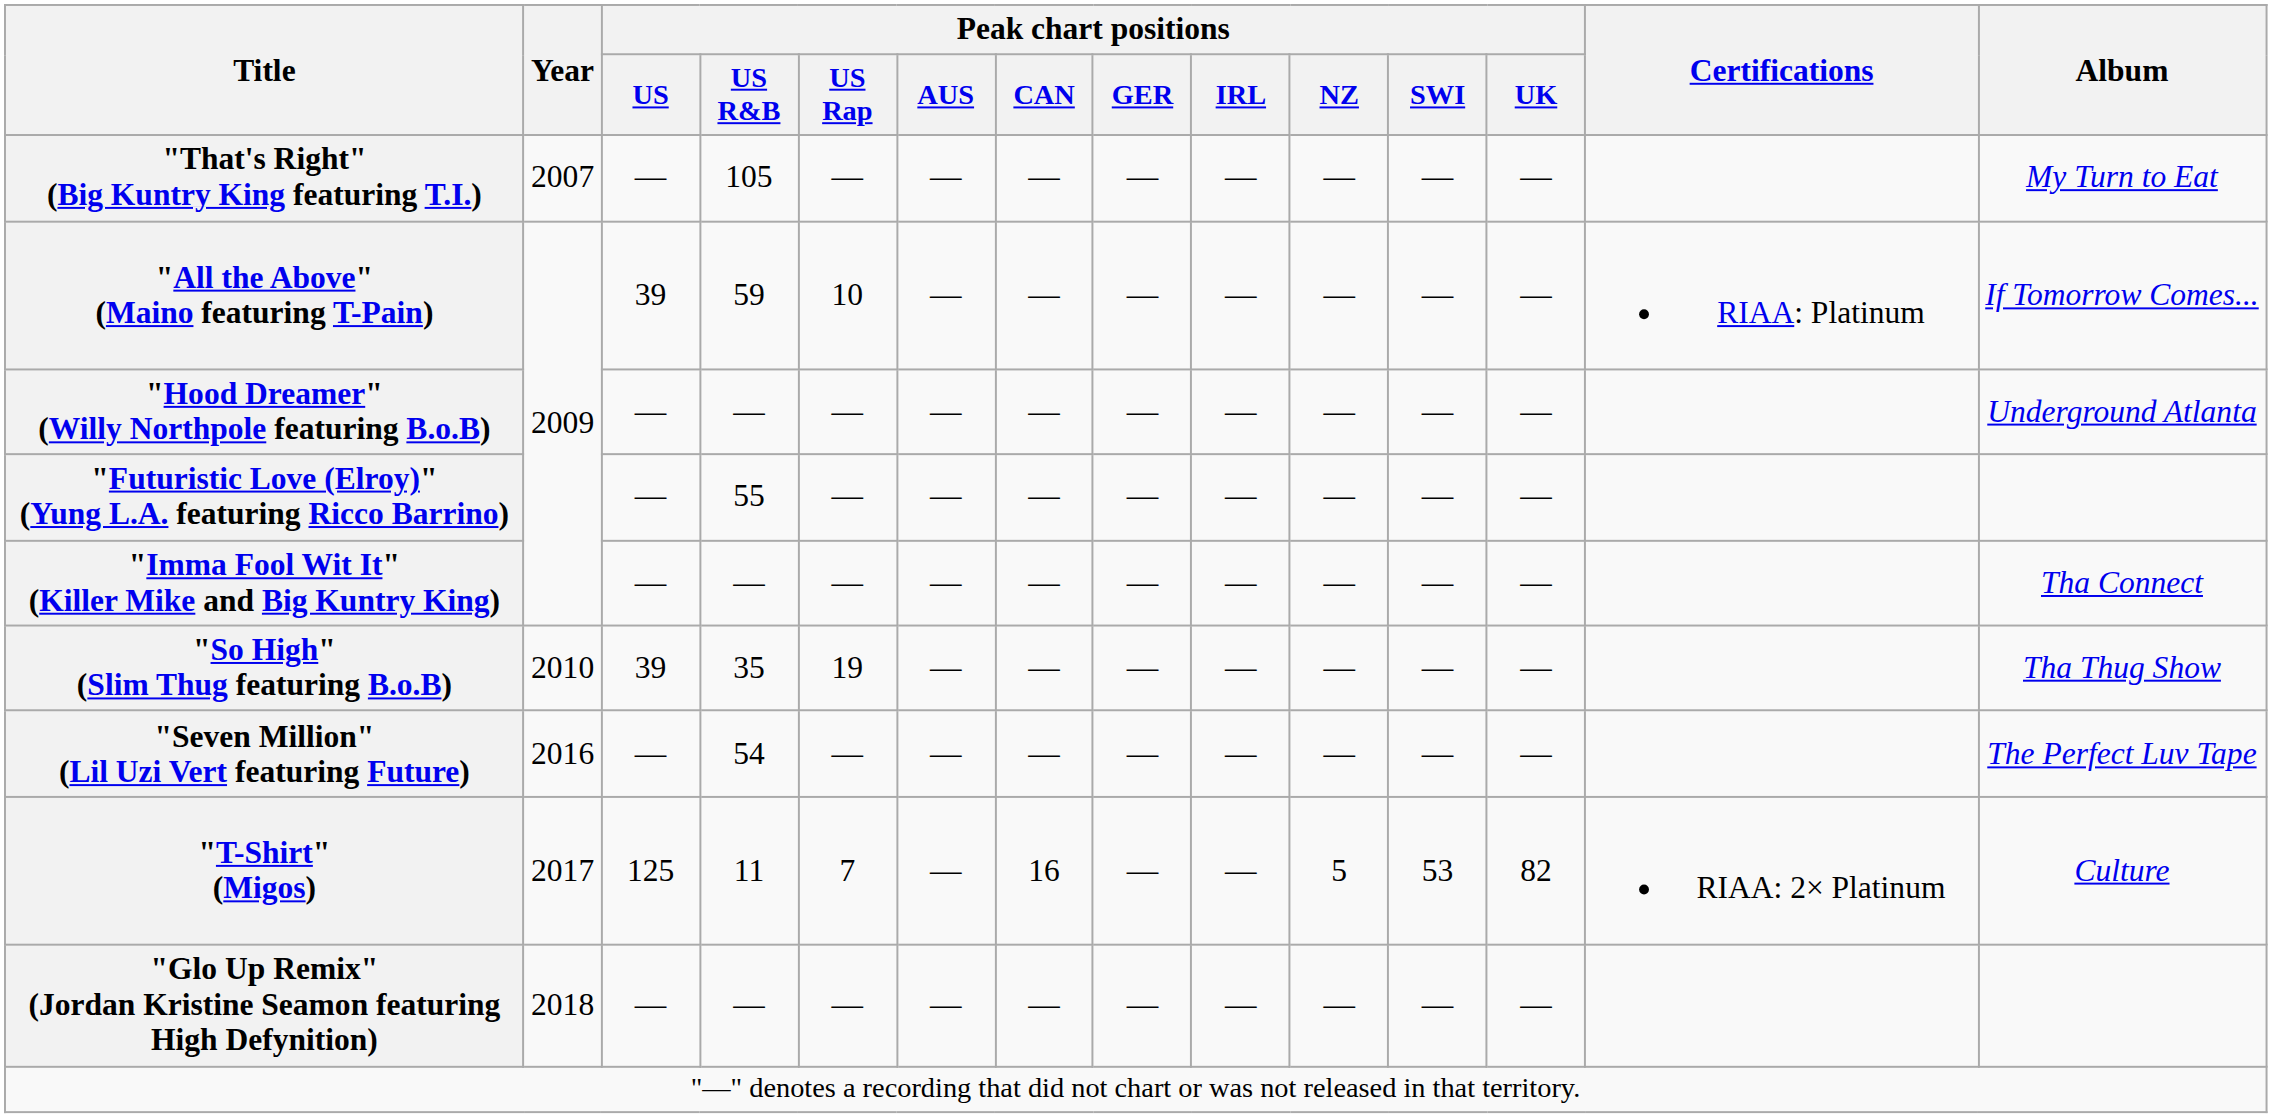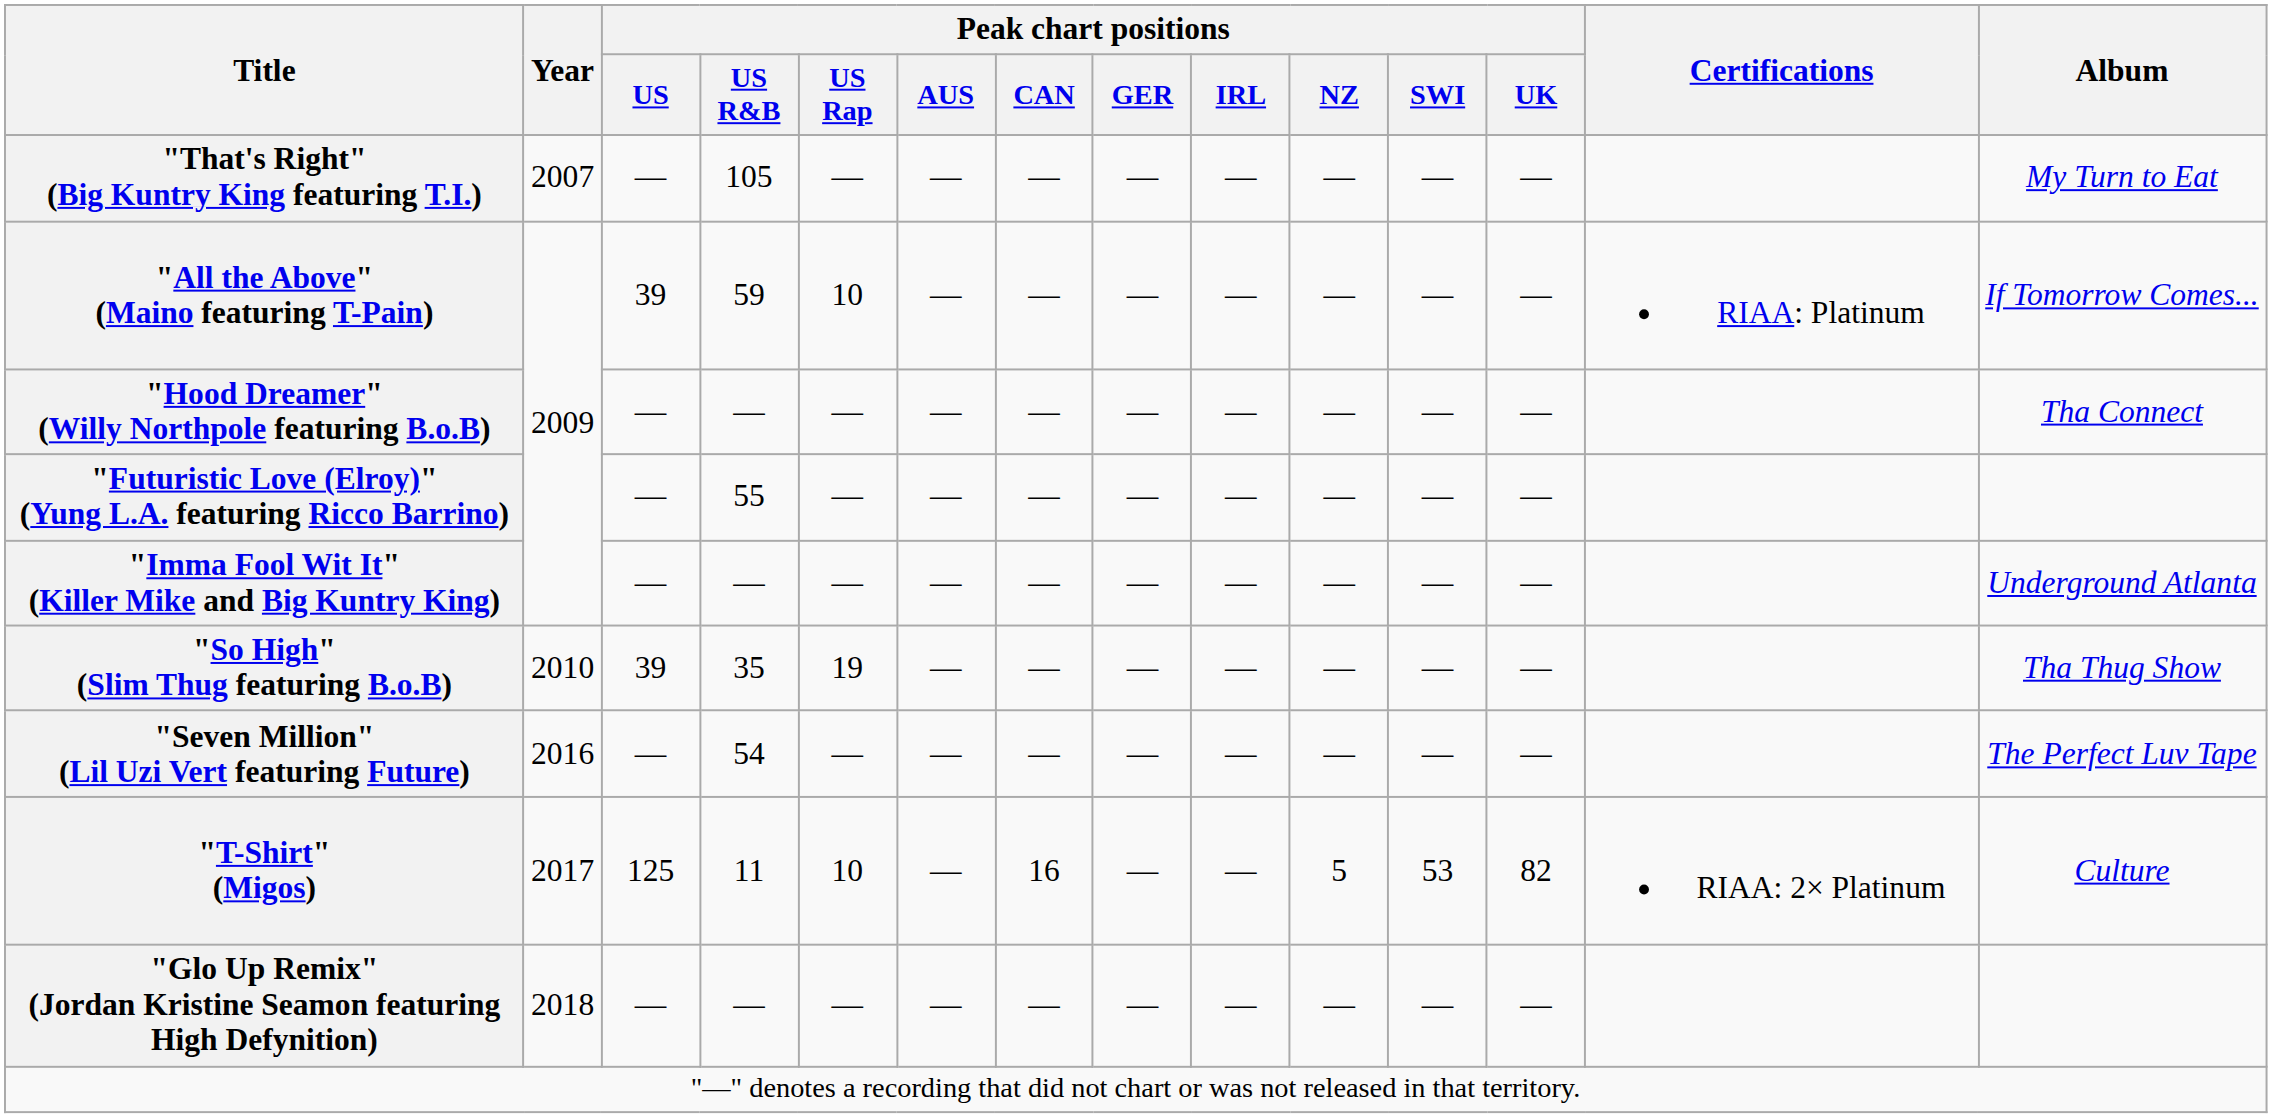 <table class="wikitable plainrowheaders" style="text-align:center;">
 <tr>
 <th scope="col" rowspan="2" style="width:16em;">Title</th>
 <th scope="col" rowspan="2">Year</th>
 <th scope="col" colspan="10">Peak chart positions</th>
 <th scope="col" rowspan="2" style="width:12em;"><a href='#'>Certifications</a></th>
 <th scope="col" rowspan="2">Album</th>
 </tr>
 <tr>
 <th scope="col" style="width:3em;font-size:90%;"><a href='#'>US</a></th>
 <th scope="col" style="width:3em;font-size:90%;"><a href='#'>US R&B</a></th>
 <th scope="col" style="width:3em;font-size:90%;"><a href='#'>US<br>Rap</a></th>
 <th scope="col" style="width:3em;font-size:90%;"><a href='#'>AUS</a></th>
 <th scope="col" style="width:3em;font-size:90%;"><a href='#'>CAN</a></th>
 <th scope="col" style="width:3em;font-size:90%;"><a href='#'>GER</a></th>
 <th scope="col" style="width:3em;font-size:90%;"><a href='#'>IRL</a></th>
 <th scope="col" style="width:3em;font-size:90%;"><a href='#'>NZ</a></th>
 <th scope="col" style="width:3em;font-size:90%;"><a href='#'>SWI</a></th>
 <th scope="col" style="width:3em;font-size:90%;"><a href='#'>UK</a></th>
 </tr>
 <tr>
 <th scope="row">"That's Right" <br><span>(<a href='#'>Big Kuntry King</a> featuring <a href='#'>T.I.</a>)</span></th>
 <td rowspan="1">2007</td>
 <td>—</td>
 <td>105</td>
 <td>—</td>
 <td>—</td>
 <td>—</td>
 <td>—</td>
 <td>—</td>
 <td>—</td>
 <td>—</td>
 <td>—</td>
 <td></td>
 <td rowspan="1"><em><a href='#'>My Turn to Eat</a></em></td>
 </tr>
 <tr>
 <th scope="row">"<a href='#'>All the Above</a>" <br><span>(<a href='#'>Maino</a> featuring <a href='#'>T-Pain</a>)</span></th>
 <td rowspan="4">2009</td>
 <td>39</td>
 <td>59</td>
 <td>10</td>
 <td>—</td>
 <td>—</td>
 <td>—</td>
 <td>—</td>
 <td>—</td>
 <td>—</td>
 <td>—</td>
 <td><br><ul><li><a href='#'>RIAA</a>: Platinum</li></ul></td>
 <td><em><a href='#'>If Tomorrow Comes...</a></em></td>
 </tr>
 <tr>
 <th scope="row">"<a href='#'>Hood Dreamer</a>" <br><span>(<a href='#'>Willy Northpole</a> featuring <a href='#'>B.o.B</a>)</span></th>
 <td>—</td>
 <td>—</td>
 <td>—</td>
 <td>—</td>
 <td>—</td>
 <td>—</td>
 <td>—</td>
 <td>—</td>
 <td>—</td>
 <td>—</td>
 <td></td>
-<td><em><a href='#'>Underground Atlanta</a></em></td>
+<td><em><a href='#'>Tha Connect</a></em></td>
 </tr>
 <tr>
 <th scope="row">"<a href='#'>Futuristic Love (Elroy)</a>" <br><span>(<a href='#'>Yung L.A.</a> featuring <a href='#'>Ricco Barrino</a>)</span></th>
 <td>—</td>
 <td>55</td>
 <td>—</td>
 <td>—</td>
 <td>—</td>
 <td>—</td>
 <td>—</td>
 <td>—</td>
 <td>—</td>
 <td>—</td>
 <td></td>
 <td></td>
 </tr>
 <tr>
 <th scope="row">"<a href='#'>Imma Fool Wit It</a>" <br><span>(<a href='#'>Killer Mike</a> and <a href='#'>Big Kuntry King</a>)</span></th>
 <td>—</td>
 <td>—</td>
 <td>—</td>
 <td>—</td>
 <td>—</td>
 <td>—</td>
 <td>—</td>
 <td>—</td>
 <td>—</td>
 <td>—</td>
 <td></td>
-<td><em><a href='#'>Tha Connect</a></em></td>
+<td><em><a href='#'>Underground Atlanta</a></em></td>
 </tr>
 <tr>
 <th scope="row">"<a href='#'>So High</a>" <br><span>(<a href='#'>Slim Thug</a> featuring <a href='#'>B.o.B</a>)</span></th>
 <td rowspan="1">2010</td>
 <td>39</td>
 <td>35</td>
 <td>19</td>
 <td>—</td>
 <td>—</td>
 <td>—</td>
 <td>—</td>
 <td>—</td>
 <td>—</td>
 <td>—</td>
 <td></td>
 <td rowspan="1"><em><a href='#'>Tha Thug Show</a></em></td>
 </tr>
 <tr>
 <th scope="row">"Seven Million"<br><span>(<a href='#'>Lil Uzi Vert</a> featuring <a href='#'>Future</a>)</span></th>
 <td rowspan="1">2016</td>
 <td>—</td>
 <td>54</td>
 <td>—</td>
 <td>—</td>
 <td>—</td>
 <td>—</td>
 <td>—</td>
 <td>—</td>
 <td>—</td>
 <td>—</td>
 <td></td>
 <td><em><a href='#'>The Perfect Luv Tape</a></em></td>
 </tr>
 <tr>
 <th scope="row">"<a href='#'>T-Shirt</a>" <br><span>(<a href='#'>Migos</a>)</span></th>
 <td rowspan="1">2017</td>
 <td>125</td>
 <td>11</td>
-<td>7</td>
+<td>10</td>
 <td>—</td>
 <td>16</td>
 <td>—</td>
 <td>—</td>
 <td>5</td>
 <td>53</td>
 <td>82</td>
 <td><br><ul><li>RIAA: 2× Platinum</li></ul></td>
 <td><em><a href='#'>Culture</a></em></td>
 </tr>
 <tr>
 <th scope="row">"Glo Up Remix" <br><span>(Jordan Kristine Seamon featuring High Defynition)</span></th>
 <td rowspan="1">2018</td>
 <td>—</td>
 <td>—</td>
 <td>—</td>
 <td>—</td>
 <td>—</td>
 <td>—</td>
 <td>—</td>
 <td>—</td>
 <td>—</td>
 <td>—</td>
 <td></td>
 <td></td>
 </tr>
 <tr>
 <td colspan="14" style="font-size:90%">"—" denotes a recording that did not chart or was not released in that territory.</td>
 </tr>
 </table>
